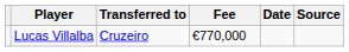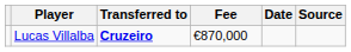 <table class="wikitable plainrowheaders sortable">
 <tr>
 <th></th>
 <th scope="col">Player</th>
 <th>Transferred to</th>
 <th style="width: 80px;">Fee</th>
 <th scope="col">Date</th>
 <th scope="col">Source</th>
 </tr>
 <tr>
 <td align="center"></td>
 <td> <a href='#'>Lucas Villalba</a></td>
-<td> <a href='#'>Cruzeiro</a></td>
-<td>€770,000</td>
+<td><strong> <a href='#'>Cruzeiro</a></strong></td>
+<td>€870,000</td>
 <td></td>
 <td></td>
 </tr>
 </table>
